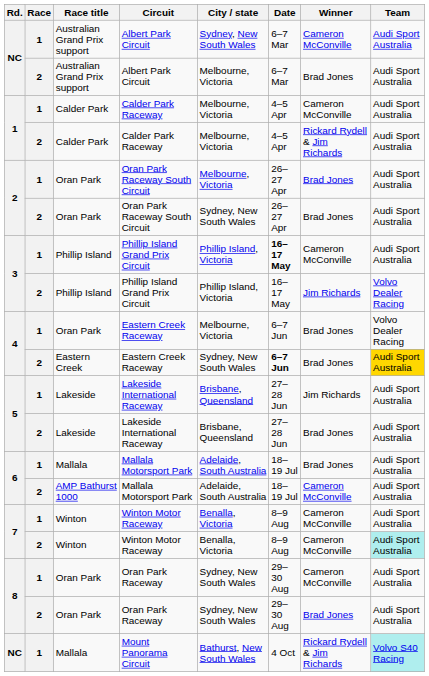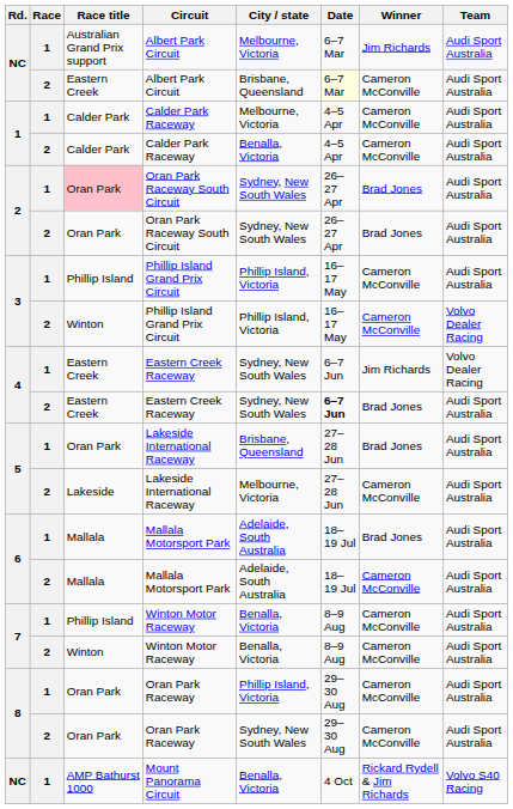 <table class="wikitable" style="font-size: 90%">
 <tr>
 <th>Rd.</th>
 <th>Race</th>
 <th>Race title</th>
 <th>Circuit</th>
 <th>City / state</th>
 <th>Date</th>
 <th>Winner</th>
 <th>Team</th>
 </tr>
 <tr>
 <th rowspan=2>NC</th>
 <th>1</th>
 <td> Australian Grand Prix support</td>
 <td><a href='#'>Albert Park Circuit</a></td>
-<td><a href='#'>Sydney</a>, <a href='#'>New South Wales</a></td>
+<td><a href='#'>Melbourne</a>, <a href='#'>Victoria</a></td>
 <td>6–7 Mar</td>
-<td><a href='#'>Cameron McConville</a></td>
+<td><a href='#'>Jim Richards</a></td>
 <td><a href='#'>Audi Sport Australia</a></td>
 </tr>
 <tr>
 <th>2</th>
-<td> Australian Grand Prix support</td>
+<td> Eastern Creek</td>
 <td>Albert Park Circuit</td>
-<td>Melbourne, Victoria</td>
-<td>6–7 Mar</td>
-<td>Brad Jones</td>
+<td>Brisbane, Queensland</td>
+<td style="background: lightyellow;">6–7 Mar</td>
+<td>Cameron McConville</td>
 <td>Audi Sport Australia</td>
 </tr>
 <tr>
 <th rowspan=2>1</th>
 <th>1</th>
 <td> Calder Park</td>
 <td><a href='#'>Calder Park Raceway</a></td>
 <td>Melbourne, Victoria</td>
 <td>4–5 Apr</td>
 <td>Cameron McConville</td>
 <td>Audi Sport Australia</td>
 </tr>
 <tr>
 <th>2</th>
 <td> Calder Park</td>
 <td>Calder Park Raceway</td>
-<td>Melbourne, Victoria</td>
+<td><a href='#'>Benalla</a>, <a href='#'>Victoria</a></td>
 <td>4–5 Apr</td>
-<td><a href='#'>Rickard Rydell</a> & <a href='#'>Jim Richards</a></td>
+<td>Cameron McConville</td>
 <td>Audi Sport Australia</td>
 </tr>
 <tr>
 <th rowspan=2>2</th>
 <th>1</th>
-<td> Oran Park</td>
+<td style="background: pink;"> Oran Park</td>
 <td><a href='#'>Oran Park Raceway South Circuit</a></td>
-<td><a href='#'>Melbourne</a>, <a href='#'>Victoria</a></td>
+<td><a href='#'>Sydney</a>, <a href='#'>New South Wales</a></td>
 <td>26–27 Apr</td>
 <td><a href='#'>Brad Jones</a></td>
 <td>Audi Sport Australia</td>
 </tr>
 <tr>
 <th>2</th>
 <td> Oran Park</td>
 <td>Oran Park Raceway South Circuit</td>
 <td>Sydney, New South Wales</td>
 <td>26–27 Apr</td>
 <td>Brad Jones</td>
 <td>Audi Sport Australia</td>
 </tr>
 <tr>
 <th rowspan=2>3</th>
 <th>1</th>
 <td> Phillip Island</td>
 <td><a href='#'>Phillip Island Grand Prix Circuit</a></td>
 <td><a href='#'>Phillip Island</a>, <a href='#'>Victoria</a></td>
-<td><strong>16–17 May</strong></td>
+<td>16–17 May</td>
 <td>Cameron McConville</td>
 <td>Audi Sport Australia</td>
 </tr>
 <tr>
 <th>2</th>
-<td> Phillip Island</td>
+<td> Winton</td>
 <td>Phillip Island Grand Prix Circuit</td>
 <td>Phillip Island, Victoria</td>
 <td>16–17 May</td>
-<td><a href='#'>Jim Richards</a></td>
+<td><a href='#'>Cameron McConville</a></td>
 <td><a href='#'>Volvo Dealer Racing</a></td>
 </tr>
 <tr>
 <th rowspan=2>4</th>
 <th>1</th>
-<td> Oran Park</td>
+<td> Eastern Creek</td>
 <td><a href='#'>Eastern Creek Raceway</a></td>
-<td>Melbourne, Victoria</td>
+<td>Sydney, New South Wales</td>
 <td>6–7 Jun</td>
-<td>Brad Jones</td>
+<td>Jim Richards</td>
 <td>Volvo Dealer Racing</td>
 </tr>
 <tr>
 <th>2</th>
 <td> Eastern Creek</td>
 <td>Eastern Creek Raceway</td>
 <td>Sydney, New South Wales</td>
 <td><strong>6–7 Jun</strong></td>
 <td>Brad Jones</td>
-<td style="background: gold;">Audi Sport Australia</td>
+<td>Audi Sport Australia</td>
 </tr>
 <tr>
 <th rowspan=2>5</th>
 <th>1</th>
-<td> Lakeside</td>
+<td> Oran Park</td>
 <td><a href='#'>Lakeside International Raceway</a></td>
 <td><a href='#'>Brisbane</a>, <a href='#'>Queensland</a></td>
 <td>27–28 Jun</td>
-<td>Jim Richards</td>
+<td>Brad Jones</td>
 <td>Audi Sport Australia</td>
 </tr>
 <tr>
 <th>2</th>
 <td> Lakeside</td>
 <td>Lakeside International Raceway</td>
-<td>Brisbane, Queensland</td>
+<td>Melbourne, Victoria</td>
 <td>27–28 Jun</td>
-<td>Brad Jones</td>
+<td>Cameron McConville</td>
 <td>Audi Sport Australia</td>
 </tr>
 <tr>
 <th rowspan=2>6</th>
 <th>1</th>
 <td> Mallala</td>
 <td><a href='#'>Mallala Motorsport Park</a></td>
 <td><a href='#'>Adelaide</a>, <a href='#'>South Australia</a></td>
 <td>18–19 Jul</td>
 <td>Brad Jones</td>
 <td>Audi Sport Australia</td>
 </tr>
 <tr>
 <th>2</th>
-<td> <a href='#'>AMP Bathurst 1000</a></td>
+<td> Mallala</td>
 <td>Mallala Motorsport Park</td>
 <td>Adelaide, South Australia</td>
 <td>18–19 Jul</td>
 <td><a href='#'>Cameron McConville</a></td>
 <td>Audi Sport Australia</td>
 </tr>
 <tr>
 <th rowspan=2>7</th>
 <th>1</th>
-<td> Winton</td>
+<td> Phillip Island</td>
 <td><a href='#'>Winton Motor Raceway</a></td>
 <td><a href='#'>Benalla</a>, <a href='#'>Victoria</a></td>
 <td>8–9 Aug</td>
 <td>Cameron McConville</td>
 <td>Audi Sport Australia</td>
 </tr>
 <tr>
 <th>2</th>
 <td> Winton</td>
 <td>Winton Motor Raceway</td>
 <td>Benalla, Victoria</td>
 <td>8–9 Aug</td>
 <td>Cameron McConville</td>
-<td style="background: paleturquoise;">Audi Sport Australia</td>
+<td>Audi Sport Australia</td>
 </tr>
 <tr>
 <th rowspan=2>8</th>
 <th>1</th>
 <td> Oran Park</td>
 <td>Oran Park Raceway</td>
-<td>Sydney, New South Wales</td>
+<td><a href='#'>Phillip Island</a>, <a href='#'>Victoria</a></td>
 <td>29–30 Aug</td>
 <td>Cameron McConville</td>
 <td>Audi Sport Australia</td>
 </tr>
 <tr>
 <th>2</th>
 <td> Oran Park</td>
 <td>Oran Park Raceway</td>
 <td>Sydney, New South Wales</td>
 <td>29–30 Aug</td>
-<td><a href='#'>Brad Jones</a></td>
+<td>Cameron McConville</td>
 <td>Audi Sport Australia</td>
 </tr>
 <tr>
 <th>NC</th>
 <th>1</th>
-<td> Mallala</td>
+<td> <a href='#'>AMP Bathurst 1000</a></td>
 <td><a href='#'>Mount Panorama Circuit</a></td>
-<td><a href='#'>Bathurst</a>, <a href='#'>New South Wales</a></td>
+<td><a href='#'>Benalla</a>, <a href='#'>Victoria</a></td>
 <td>4 Oct</td>
 <td><a href='#'>Rickard Rydell</a> & <a href='#'>Jim Richards</a></td>
-<td style="background: paleturquoise;"><a href='#'>Volvo S40 Racing</a></td>
+<td><a href='#'>Volvo S40 Racing</a></td>
 </tr>
 </table>
